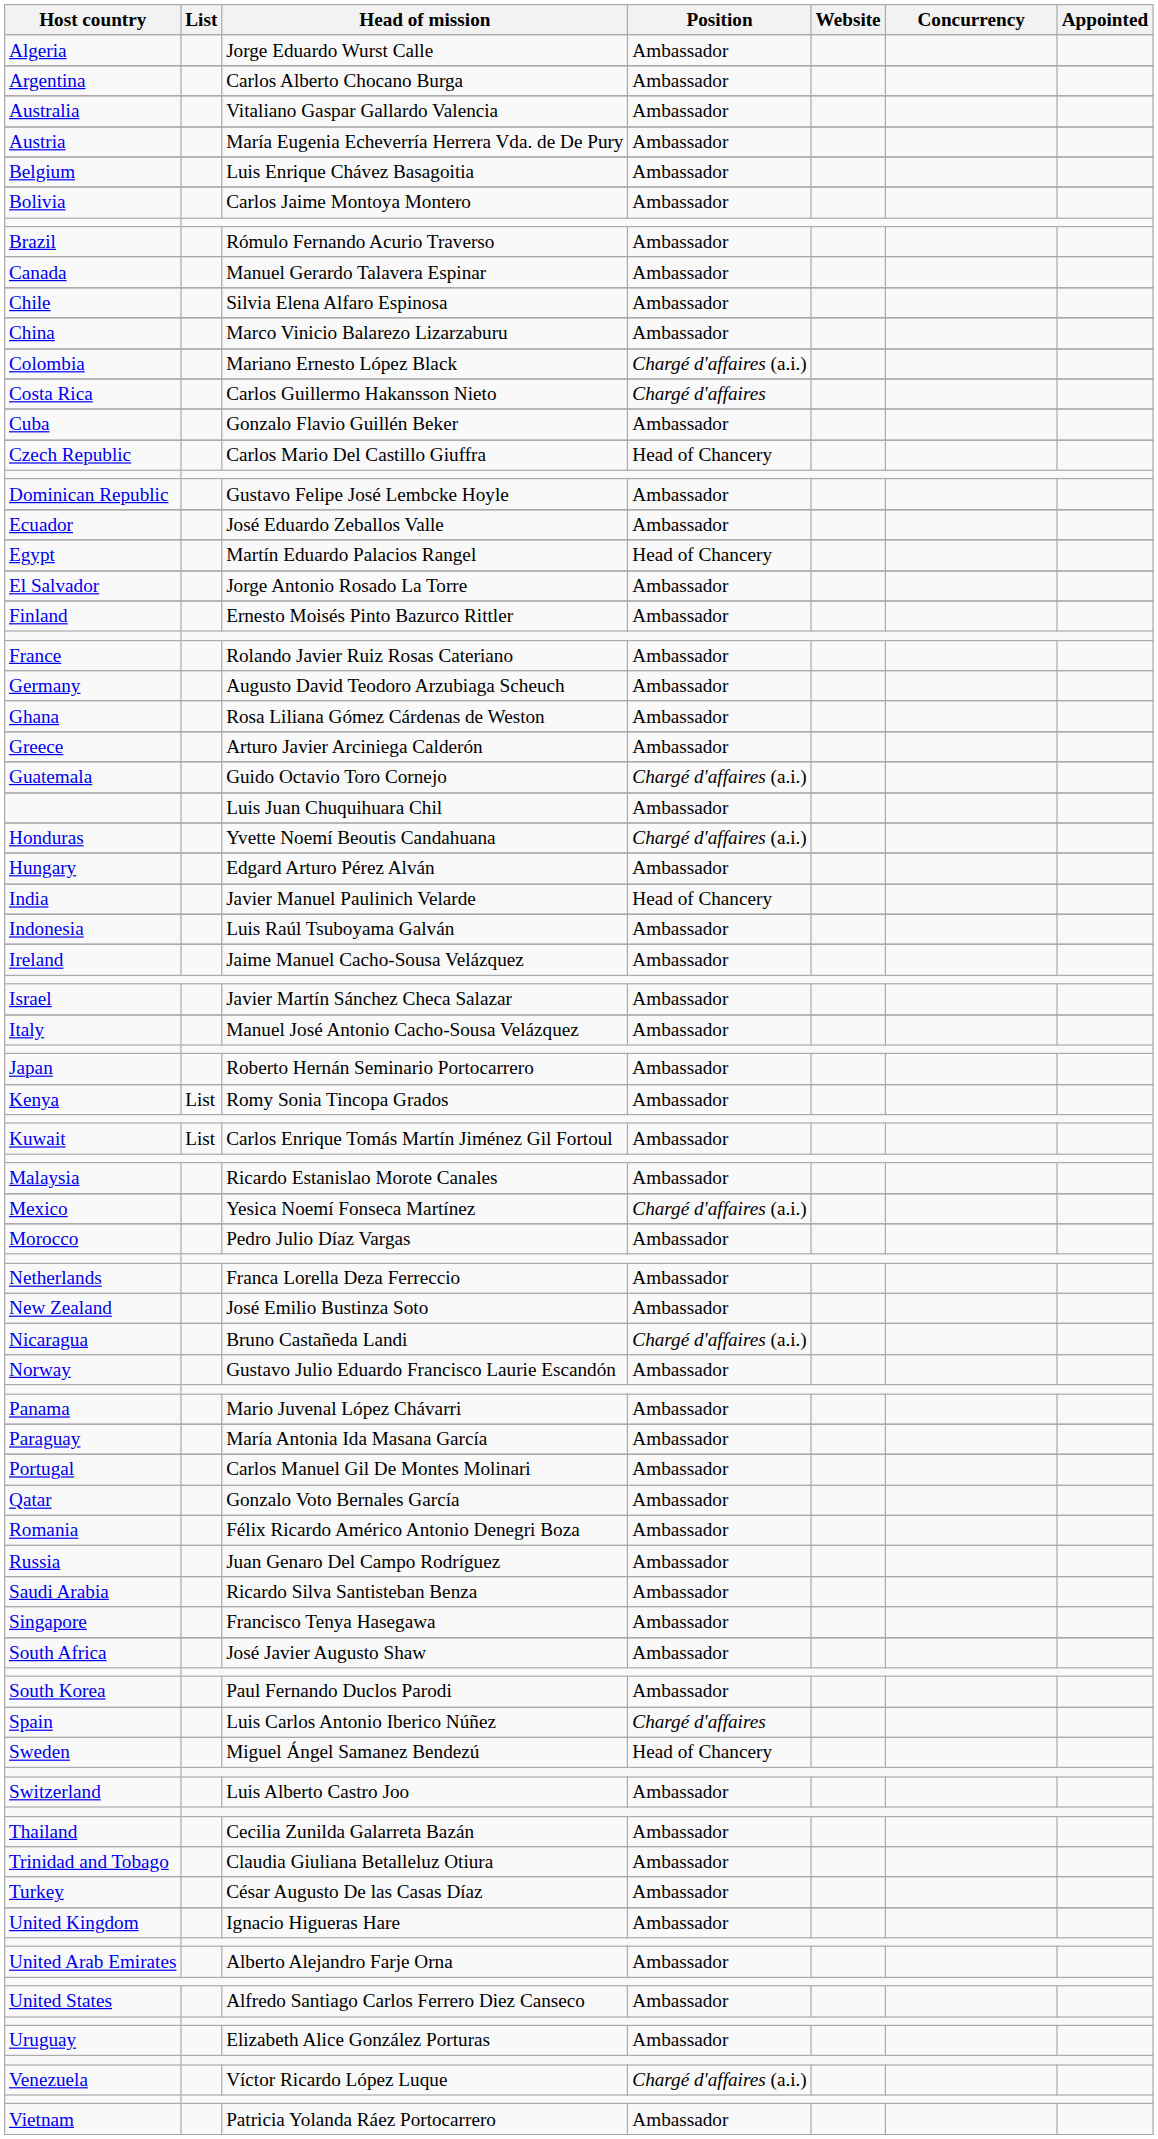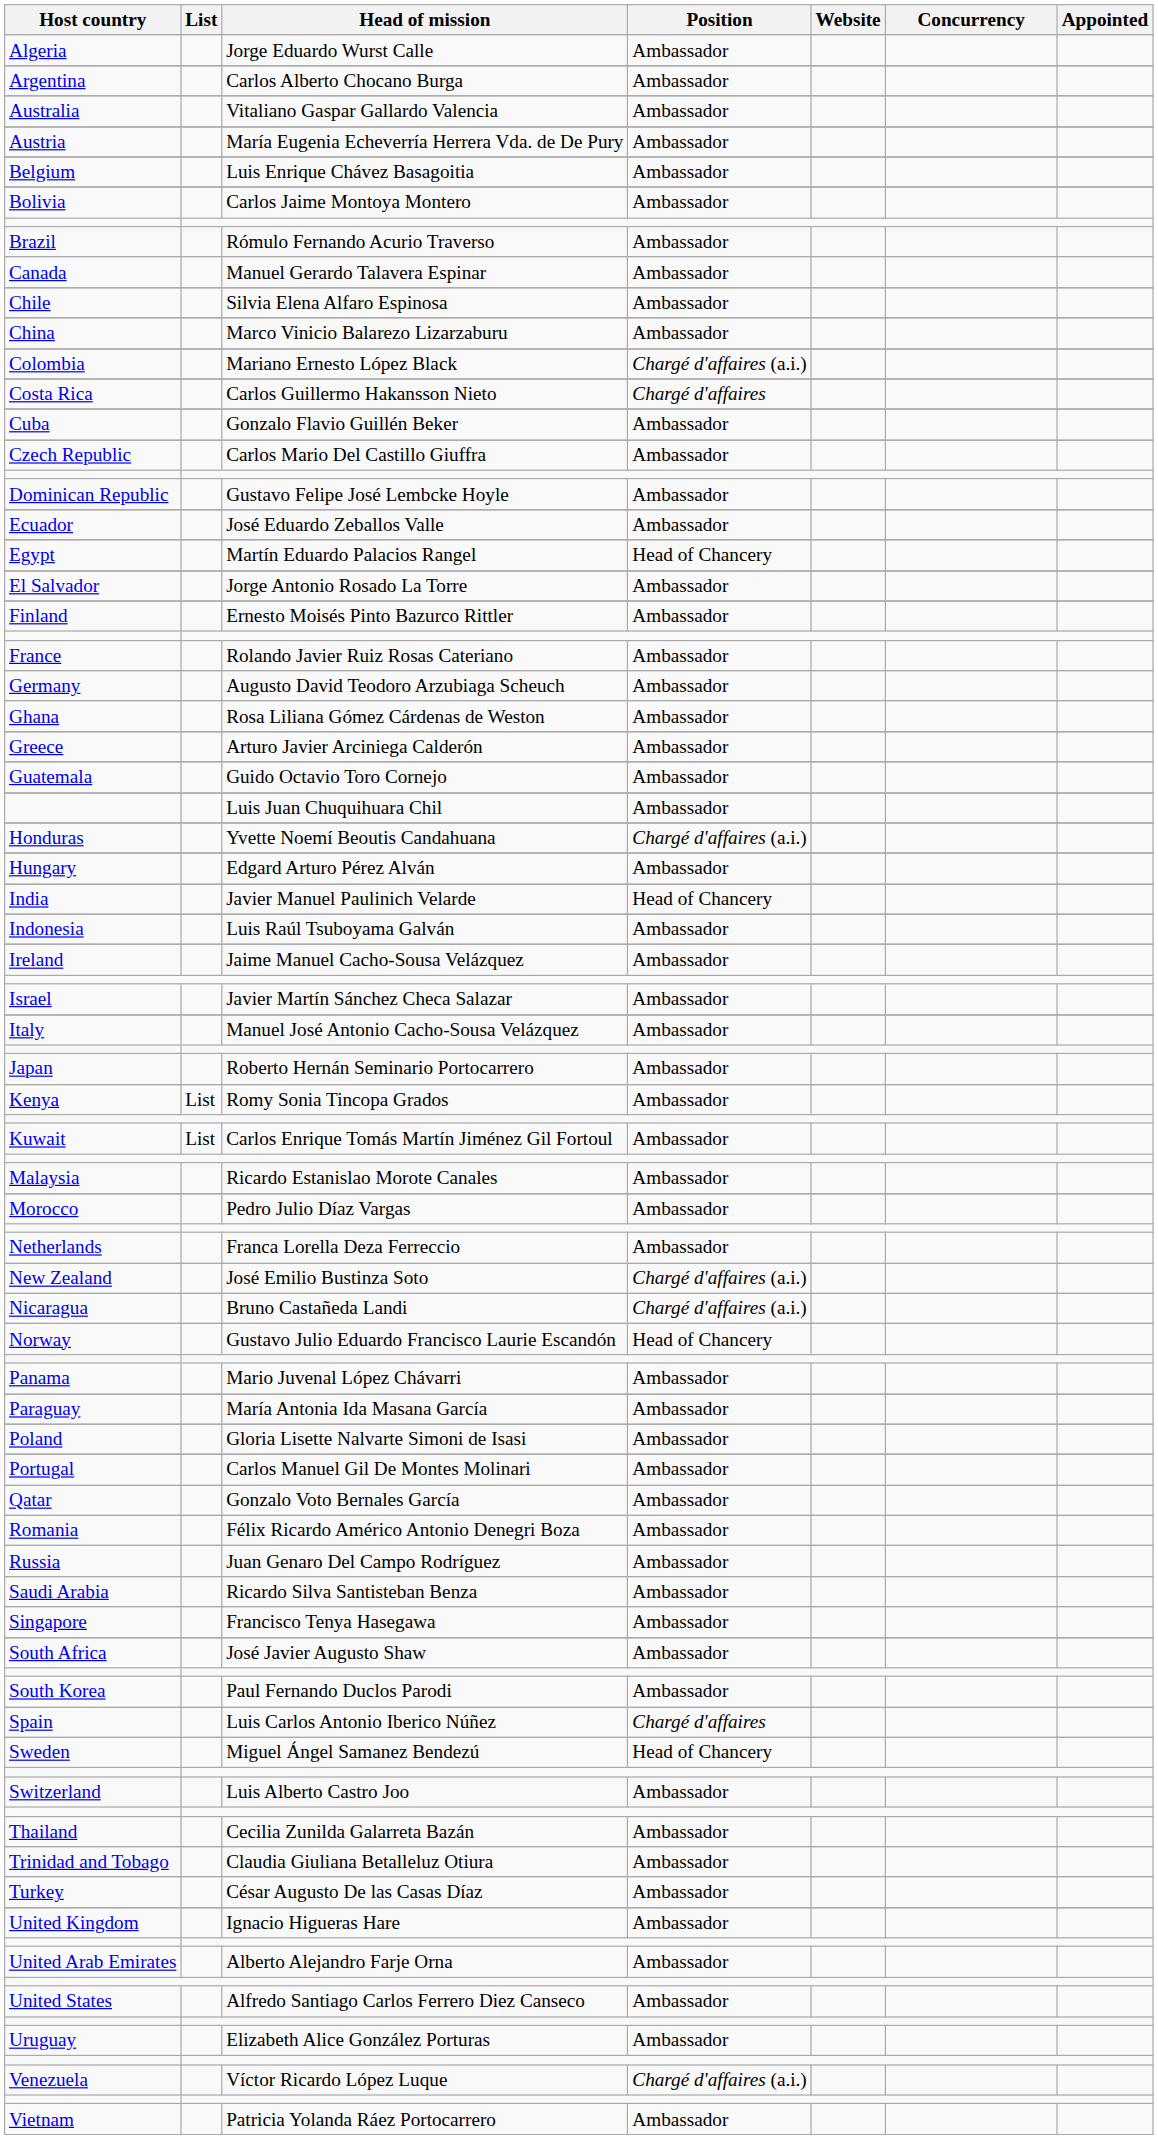 <table class="wikitable sortable">
 <tr>
 <th>Host country</th>
 <th>List</th>
 <th>Head of mission</th>
 <th>Position</th>
 <th>Website</th>
 <th style="width:15%;">Concurrency</th>
 <th data-sort-type=Date>Appointed</th>
 </tr>
 <tr valign="top">
 </tr>
 <tr id="Algeria">
 <td><a href='#'>Algeria</a></td>
 <td></td>
 <td>Jorge Eduardo Wurst Calle</td>
 <td>Ambassador</td>
 <td></td>
 <td></td>
 <td></td>
 </tr>
 <tr valign="top">
 </tr>
 <tr id="Argentina">
 <td><a href='#'>Argentina</a></td>
 <td></td>
 <td>Carlos Alberto Chocano Burga</td>
 <td>Ambassador</td>
 <td></td>
 <td></td>
 <td></td>
 </tr>
 <tr valign="top">
 </tr>
 <tr id="Australia">
 <td><a href='#'>Australia</a></td>
 <td></td>
 <td>Vitaliano Gaspar Gallardo Valencia</td>
 <td>Ambassador</td>
 <td></td>
 <td></td>
 <td></td>
 </tr>
 <tr valign="top">
 </tr>
 <tr id="Austria">
 <td><a href='#'>Austria</a></td>
 <td></td>
 <td>María Eugenia Echeverría Herrera Vda. de De Pury</td>
 <td>Ambassador</td>
 <td></td>
 <td></td>
 <td></td>
 </tr>
 <tr valign="top">
 </tr>
 <tr id="Belgium">
 <td><a href='#'>Belgium</a></td>
 <td></td>
 <td>Luis Enrique Chávez Basagoitia</td>
 <td>Ambassador</td>
 <td></td>
 <td></td>
 <td></td>
 </tr>
 <tr valign="top">
 </tr>
 <tr id="Bolivia">
 <td><a href='#'>Bolivia</a></td>
 <td></td>
 <td>Carlos Jaime Montoya Montero</td>
 <td>Ambassador</td>
 <td></td>
 <td></td>
 <td></td>
 </tr>
 <tr valign="top">
 <td></td>
 </tr>
 <tr id="Brazil">
 <td><a href='#'>Brazil</a></td>
 <td></td>
 <td>Rómulo Fernando Acurio Traverso</td>
 <td>Ambassador</td>
 <td></td>
 <td></td>
 <td></td>
 </tr>
 <tr valign="top">
 </tr>
 <tr id="Canada">
 <td><a href='#'>Canada</a></td>
 <td></td>
 <td>Manuel Gerardo Talavera Espinar</td>
 <td>Ambassador</td>
 <td></td>
 <td></td>
 <td></td>
 </tr>
 <tr valign="top">
 </tr>
 <tr id="Chile">
 <td><a href='#'>Chile</a></td>
 <td></td>
 <td>Silvia Elena Alfaro Espinosa</td>
 <td>Ambassador</td>
 <td></td>
 <td></td>
 <td></td>
 </tr>
 <tr valign="top">
 </tr>
 <tr id="China">
 <td><a href='#'>China</a></td>
 <td></td>
 <td>Marco Vinicio Balarezo Lizarzaburu</td>
 <td>Ambassador</td>
 <td></td>
 <td></td>
 <td></td>
 </tr>
 <tr valign="top">
 </tr>
 <tr id="Colombia">
 <td><a href='#'>Colombia</a></td>
 <td></td>
 <td>Mariano Ernesto López Black</td>
 <td><em>Chargé d'affaires</em> (a.i.)</td>
 <td></td>
 <td></td>
 <td></td>
 </tr>
 <tr valign="top">
 </tr>
 <tr id="Costa Rica">
 <td><a href='#'>Costa Rica</a></td>
 <td></td>
 <td>Carlos Guillermo Hakansson Nieto</td>
 <td><em>Chargé d'affaires</em></td>
 <td></td>
 <td></td>
 <td></td>
 </tr>
 <tr valign="top">
 </tr>
 <tr id="Cuba">
 <td><a href='#'>Cuba</a></td>
 <td></td>
 <td>Gonzalo Flavio Guillén Beker</td>
 <td>Ambassador</td>
 <td></td>
 <td></td>
 <td></td>
 </tr>
 <tr valign="top">
 </tr>
 <tr id="Czech Republic">
 <td><a href='#'>Czech Republic</a></td>
 <td></td>
 <td>Carlos Mario Del Castillo Giuffra</td>
-<td>Head of Chancery</td>
+<td>Ambassador</td>
 <td></td>
 <td></td>
 <td></td>
 </tr>
 <tr valign="top">
 <td></td>
 </tr>
 <tr id="Dominican Republic">
 <td><a href='#'>Dominican Republic</a></td>
 <td></td>
 <td>Gustavo Felipe José Lembcke Hoyle</td>
 <td>Ambassador</td>
 <td></td>
 <td></td>
 <td></td>
 </tr>
 <tr valign="top">
 </tr>
 <tr id="Ecuador">
 <td><a href='#'>Ecuador</a></td>
 <td></td>
 <td>José Eduardo Zeballos Valle</td>
 <td>Ambassador</td>
 <td></td>
 <td></td>
 <td></td>
 </tr>
 <tr valign="top">
 </tr>
 <tr id="Egypt">
 <td><a href='#'>Egypt</a></td>
 <td></td>
 <td>Martín Eduardo Palacios Rangel</td>
 <td>Head of Chancery</td>
 <td></td>
 <td></td>
 <td></td>
 </tr>
 <tr valign="top">
 </tr>
 <tr id="El Salvador">
 <td><a href='#'>El Salvador</a></td>
 <td></td>
 <td>Jorge Antonio Rosado La Torre</td>
 <td>Ambassador</td>
 <td></td>
 <td></td>
 <td></td>
 </tr>
 <tr valign="top">
 </tr>
 <tr id="Finland">
 <td><a href='#'>Finland</a></td>
 <td></td>
 <td>Ernesto Moisés Pinto Bazurco Rittler</td>
 <td>Ambassador</td>
 <td></td>
 <td></td>
 <td></td>
 </tr>
 <tr valign="top">
 <td></td>
 </tr>
 <tr id="France">
 <td><a href='#'>France</a></td>
 <td></td>
 <td>Rolando Javier Ruiz Rosas Cateriano</td>
 <td>Ambassador</td>
 <td></td>
 <td></td>
 <td></td>
 </tr>
 <tr valign="top">
 </tr>
 <tr id="Germany">
 <td><a href='#'>Germany</a></td>
 <td></td>
 <td>Augusto David Teodoro Arzubiaga Scheuch</td>
 <td>Ambassador</td>
 <td></td>
 <td></td>
 <td></td>
 </tr>
 <tr valign="top">
 </tr>
 <tr id="Ghana">
 <td><a href='#'>Ghana</a></td>
 <td></td>
 <td>Rosa Liliana Gómez Cárdenas de Weston</td>
 <td>Ambassador</td>
 <td></td>
 <td></td>
 <td></td>
 </tr>
 <tr valign="top">
 </tr>
 <tr id="Greece">
 <td><a href='#'>Greece</a></td>
 <td></td>
 <td>Arturo Javier Arciniega Calderón</td>
 <td>Ambassador</td>
 <td></td>
 <td></td>
 <td></td>
 </tr>
 <tr valign="top">
 </tr>
 <tr id="Guatemala">
 <td><a href='#'>Guatemala</a></td>
 <td></td>
 <td>Guido Octavio Toro Cornejo</td>
-<td><em>Chargé d'affaires</em> (a.i.)</td>
+<td>Ambassador</td>
 <td></td>
 <td></td>
 <td></td>
 </tr>
 <tr valign="top">
 </tr>
 <tr id="Holy See">
 <td></td>
 <td></td>
 <td>Luis Juan Chuquihuara Chil</td>
 <td>Ambassador</td>
 <td></td>
 <td></td>
 <td></td>
 </tr>
 <tr valign="top">
 </tr>
 <tr id="Honduras">
 <td><a href='#'>Honduras</a></td>
 <td></td>
 <td>Yvette Noemí Beoutis Candahuana</td>
 <td><em>Chargé d'affaires</em> (a.i.)</td>
 <td></td>
 <td></td>
 <td></td>
 </tr>
 <tr valign="top">
 </tr>
 <tr id="Hungary">
 <td><a href='#'>Hungary</a></td>
 <td></td>
 <td>Edgard Arturo Pérez Alván</td>
 <td>Ambassador</td>
 <td></td>
 <td></td>
 <td></td>
 </tr>
 <tr valign="top">
 </tr>
 <tr id="India">
 <td><a href='#'>India</a></td>
 <td></td>
 <td>Javier Manuel Paulinich Velarde</td>
 <td>Head of Chancery</td>
 <td></td>
 <td></td>
 <td></td>
 </tr>
 <tr valign="top">
 </tr>
 <tr id="Indonesia">
 <td><a href='#'>Indonesia</a></td>
 <td></td>
 <td>Luis Raúl Tsuboyama Galván</td>
 <td>Ambassador</td>
 <td></td>
 <td></td>
 <td></td>
 </tr>
 <tr valign="top">
 </tr>
 <tr id="Ireland">
 <td><a href='#'>Ireland</a></td>
 <td></td>
 <td>Jaime Manuel Cacho-Sousa Velázquez</td>
 <td>Ambassador</td>
 <td></td>
 <td></td>
 <td></td>
 </tr>
 <tr>
 <td colspan="7"></td>
 </tr>
 <tr valign="top">
 <td><a href='#'>Israel</a></td>
 <td></td>
 <td>Javier Martín Sánchez Checa Salazar</td>
 <td>Ambassador</td>
 <td></td>
 <td></td>
 <td></td>
 </tr>
 <tr valign="top">
 </tr>
 <tr id="Italy">
 <td><a href='#'>Italy</a></td>
 <td></td>
 <td>Manuel José Antonio Cacho-Sousa Velázquez</td>
 <td>Ambassador</td>
 <td></td>
 <td></td>
 <td></td>
 </tr>
 <tr valign="top">
 <td></td>
 </tr>
 <tr id="Japan">
 <td><a href='#'>Japan</a></td>
 <td></td>
 <td>Roberto Hernán Seminario Portocarrero</td>
 <td>Ambassador</td>
 <td></td>
 <td></td>
 <td></td>
 </tr>
 <tr valign="top">
 </tr>
 <tr>
 <td><a href='#'>Kenya</a></td>
 <td>List</td>
 <td>Romy Sonia Tincopa Grados</td>
 <td>Ambassador</td>
 <td></td>
 <td></td>
 <td></td>
 </tr>
 <tr>
 <td colspan="7"></td>
 </tr>
 <tr>
 <td><a href='#'>Kuwait</a></td>
 <td>List</td>
 <td>Carlos Enrique Tomás Martín Jiménez Gil Fortoul</td>
 <td>Ambassador</td>
 <td></td>
 <td></td>
 <td></td>
 </tr>
 <tr>
 <td colspan="7"></td>
 </tr>
 <tr id="Malaysia">
 <td><a href='#'>Malaysia</a></td>
 <td></td>
 <td>Ricardo Estanislao Morote Canales</td>
 <td>Ambassador</td>
 <td></td>
 <td></td>
 <td></td>
 </tr>
 <tr valign="top">
 </tr>
-<tr id="Mexico">
-<td><a href='#'>Mexico</a></td>
-<td></td>
-<td>Yesica Noemí Fonseca Martínez</td>
-<td><em>Chargé d'affaires</em> (a.i.)</td>
-<td></td>
-<td></td>
-<td></td>
-</tr>
 <tr valign="top">
 </tr>
 <tr id="Morocco">
 <td><a href='#'>Morocco</a></td>
 <td></td>
 <td>Pedro Julio Díaz Vargas</td>
 <td>Ambassador</td>
 <td></td>
 <td></td>
 <td></td>
 </tr>
 <tr valign="top">
 <td></td>
 </tr>
 <tr id="Netherlands">
 <td><a href='#'>Netherlands</a></td>
 <td></td>
 <td>Franca Lorella Deza Ferreccio</td>
 <td>Ambassador</td>
 <td></td>
 <td></td>
 <td></td>
 </tr>
 <tr valign="top">
 </tr>
 <tr id="New Zealand">
 <td><a href='#'>New Zealand</a></td>
 <td></td>
 <td>José Emilio Bustinza Soto</td>
-<td>Ambassador</td>
+<td><em>Chargé d'affaires</em> (a.i.)</td>
 <td></td>
 <td></td>
 <td></td>
 </tr>
 <tr valign="top">
 </tr>
 <tr id="Nicaragua">
 <td><a href='#'>Nicaragua</a></td>
 <td></td>
 <td>Bruno Castañeda Landi</td>
 <td><em>Chargé d'affaires</em> (a.i.)</td>
 <td></td>
 <td></td>
 <td></td>
 </tr>
 <tr valign="top">
 </tr>
 <tr id="Norway">
 <td><a href='#'>Norway</a></td>
 <td></td>
 <td>Gustavo Julio Eduardo Francisco Laurie Escandón</td>
-<td>Ambassador</td>
+<td>Head of Chancery</td>
 <td></td>
 <td></td>
 <td></td>
 </tr>
 <tr valign="top">
 <td></td>
 </tr>
 <tr id="Panama">
 <td><a href='#'>Panama</a></td>
 <td></td>
 <td>Mario Juvenal López Chávarri</td>
 <td>Ambassador</td>
 <td></td>
 <td></td>
 <td></td>
 </tr>
 <tr valign="top">
 </tr>
 <tr id="Paraguay">
 <td><a href='#'>Paraguay</a></td>
 <td></td>
 <td>María Antonia Ida Masana García</td>
 <td>Ambassador</td>
 <td></td>
 <td></td>
 <td></td>
 </tr>
 <tr valign="top">
+</tr>
+<tr id="Poland">
+<td><a href='#'>Poland</a></td>
+<td></td>
+<td>Gloria Lisette Nalvarte Simoni de Isasi</td>
+<td>Ambassador</td>
+<td></td>
+<td></td>
+<td></td>
 </tr>
 <tr valign="top">
 </tr>
 <tr id="Portugal">
 <td><a href='#'>Portugal</a></td>
 <td></td>
 <td>Carlos Manuel Gil De Montes Molinari</td>
 <td>Ambassador</td>
 <td></td>
 <td></td>
 <td></td>
 </tr>
 <tr valign="top">
 </tr>
 <tr id="Qatar">
 <td><a href='#'>Qatar</a></td>
 <td></td>
 <td>Gonzalo Voto Bernales García</td>
 <td>Ambassador</td>
 <td></td>
 <td></td>
 <td></td>
 </tr>
 <tr valign="top">
 </tr>
 <tr id="Romania">
 <td><a href='#'>Romania</a></td>
 <td></td>
 <td>Félix Ricardo Américo Antonio Denegri Boza</td>
 <td>Ambassador</td>
 <td></td>
 <td></td>
 <td></td>
 </tr>
 <tr valign="top">
 </tr>
 <tr id="Russia">
 <td><a href='#'>Russia</a></td>
 <td></td>
 <td>Juan Genaro Del Campo Rodríguez</td>
 <td>Ambassador</td>
 <td></td>
 <td></td>
 <td></td>
 </tr>
 <tr valign="top">
 </tr>
 <tr id="Saudi Arabia">
 <td><a href='#'>Saudi Arabia</a></td>
 <td></td>
 <td>Ricardo Silva Santisteban Benza</td>
 <td>Ambassador</td>
 <td></td>
 <td></td>
 <td></td>
 </tr>
 <tr valign="top">
 </tr>
 <tr id="Singapore">
 <td><a href='#'>Singapore</a></td>
 <td></td>
 <td>Francisco Tenya Hasegawa</td>
 <td>Ambassador</td>
 <td></td>
 <td></td>
 <td></td>
 </tr>
 <tr valign="top">
 </tr>
 <tr id="South Africa">
 <td><a href='#'>South Africa</a></td>
 <td></td>
 <td>José Javier Augusto Shaw</td>
 <td>Ambassador</td>
 <td></td>
 <td></td>
 <td></td>
 </tr>
 <tr valign="top">
 <td></td>
 </tr>
 <tr id="South Korea">
 <td><a href='#'>South Korea</a></td>
 <td></td>
 <td>Paul Fernando Duclos Parodi</td>
 <td>Ambassador</td>
 <td></td>
 <td></td>
 <td></td>
 </tr>
 <tr valign="top">
 </tr>
 <tr id="Spain">
 <td><a href='#'>Spain</a></td>
 <td></td>
 <td>Luis Carlos Antonio Iberico Núñez</td>
 <td><em>Chargé d'affaires</em></td>
 <td></td>
 <td></td>
 <td></td>
 </tr>
 <tr valign="top">
 </tr>
 <tr id="Sweden">
 <td><a href='#'>Sweden</a></td>
 <td></td>
 <td>Miguel Ángel Samanez Bendezú</td>
 <td>Head of Chancery</td>
 <td></td>
 <td></td>
 <td></td>
 </tr>
 <tr valign="top">
 <td></td>
 </tr>
 <tr id="Switzerland">
 <td><a href='#'>Switzerland</a></td>
 <td></td>
 <td>Luis Alberto Castro Joo</td>
 <td>Ambassador</td>
 <td></td>
 <td></td>
 <td></td>
 </tr>
 <tr valign="top">
 <td></td>
 </tr>
 <tr id="Thailand">
 <td><a href='#'>Thailand</a></td>
 <td></td>
 <td>Cecilia Zunilda Galarreta Bazán</td>
 <td>Ambassador</td>
 <td></td>
 <td></td>
 <td></td>
 </tr>
 <tr valign="top">
 </tr>
 <tr id="Trinidad and Tobago">
 <td><a href='#'>Trinidad and Tobago</a></td>
 <td></td>
 <td>Claudia Giuliana Betalleluz Otiura</td>
 <td>Ambassador</td>
 <td></td>
 <td></td>
 <td></td>
 </tr>
 <tr valign="top">
 </tr>
 <tr id="Turkey">
 <td><a href='#'>Turkey</a></td>
 <td></td>
 <td>César Augusto De las Casas Díaz</td>
 <td>Ambassador</td>
 <td></td>
 <td></td>
 <td></td>
 </tr>
 <tr valign="top">
 </tr>
 <tr id="United Kingdom">
 <td><a href='#'>United Kingdom</a></td>
 <td></td>
 <td>Ignacio Higueras Hare</td>
 <td>Ambassador</td>
 <td></td>
 <td></td>
 <td></td>
 </tr>
 <tr valign="top">
 <td></td>
 </tr>
 <tr>
 <td><a href='#'>United Arab Emirates</a></td>
 <td></td>
 <td>Alberto Alejandro Farje Orna</td>
 <td>Ambassador</td>
 <td></td>
 <td></td>
 <td></td>
 </tr>
 <tr>
 <td colspan="7"></td>
 </tr>
 <tr id="United States">
 <td><a href='#'>United States</a></td>
 <td></td>
 <td>Alfredo Santiago Carlos Ferrero Diez Canseco</td>
 <td>Ambassador</td>
 <td></td>
 <td></td>
 <td></td>
 </tr>
 <tr valign="top">
 <td></td>
 </tr>
 <tr id="Uruguay">
 <td><a href='#'>Uruguay</a></td>
 <td></td>
 <td>Elizabeth Alice González Porturas</td>
 <td>Ambassador</td>
 <td></td>
 <td></td>
 <td></td>
 </tr>
 <tr valign="top">
 <td></td>
 </tr>
 <tr id="Venezuela">
 <td><a href='#'>Venezuela</a></td>
 <td></td>
 <td>Víctor Ricardo López Luque</td>
 <td><em>Chargé d'affaires</em> (a.i.)</td>
 <td></td>
 <td></td>
 <td></td>
 </tr>
 <tr valign="top">
 <td></td>
 </tr>
 <tr id="Vietnam">
 <td><a href='#'>Vietnam</a></td>
 <td></td>
 <td>Patricia Yolanda Ráez Portocarrero</td>
 <td>Ambassador</td>
 <td></td>
 <td></td>
 <td></td>
 </tr>
 </table>
